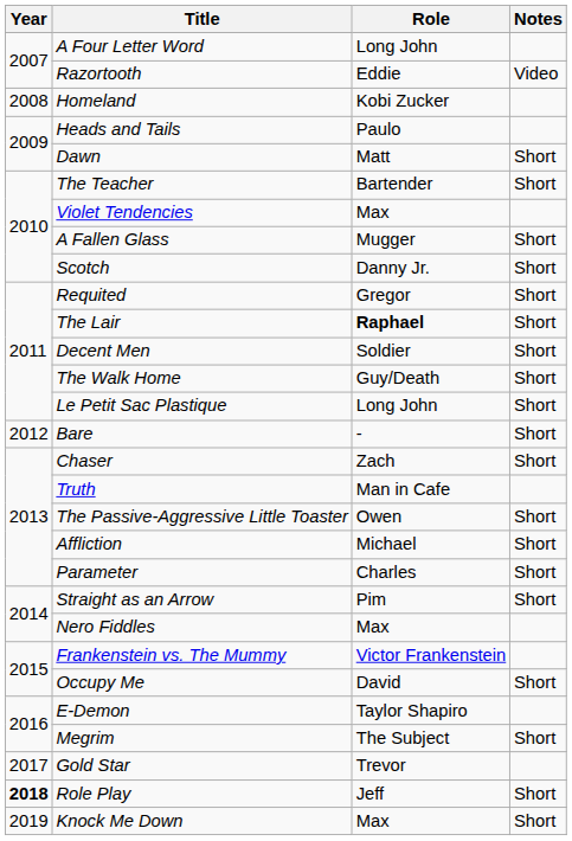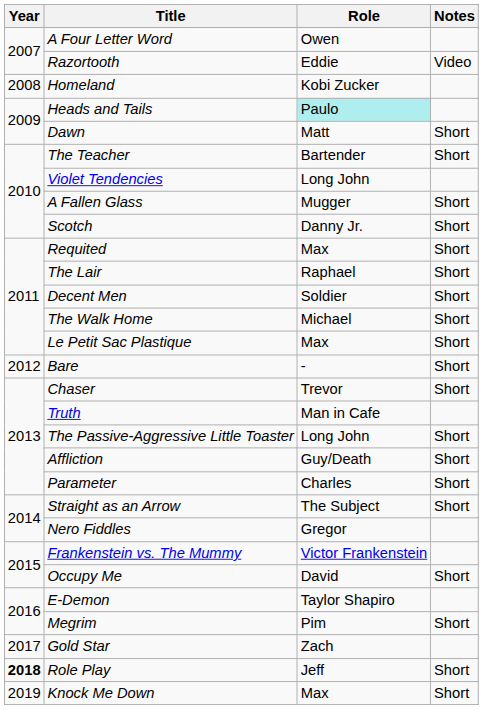 <table class="wikitable plainrowheaders sortable" style="margin-right: 0;">
 <tr>
 <th>Year</th>
 <th>Title</th>
 <th>Role</th>
 <th>Notes</th>
 </tr>
 <tr>
 <td rowspan=2>2007</td>
 <td><em>A Four Letter Word</em></td>
-<td>Long John</td>
+<td>Owen</td>
 <td></td>
 </tr>
 <tr>
 <td><em>Razortooth</em></td>
 <td>Eddie</td>
 <td>Video</td>
 </tr>
 <tr>
 <td>2008</td>
 <td><em>Homeland</em></td>
 <td>Kobi Zucker</td>
 <td></td>
 </tr>
 <tr>
 <td rowspan=2>2009</td>
 <td><em>Heads and Tails</em></td>
-<td>Paulo</td>
+<td style="background: paleturquoise;">Paulo</td>
 <td></td>
 </tr>
 <tr>
 <td><em>Dawn</em></td>
 <td>Matt</td>
 <td>Short</td>
 </tr>
 <tr>
 <td rowspan=4>2010</td>
 <td><em>The Teacher</em></td>
 <td>Bartender</td>
 <td>Short</td>
 </tr>
 <tr>
 <td><em><a href='#'>Violet Tendencies</a></em></td>
-<td>Max</td>
+<td>Long John</td>
 <td></td>
 </tr>
 <tr>
 <td><em>A Fallen Glass</em></td>
 <td>Mugger</td>
 <td>Short</td>
 </tr>
 <tr>
 <td><em>Scotch</em></td>
 <td>Danny Jr.</td>
 <td>Short</td>
 </tr>
 <tr>
 <td rowspan=5>2011</td>
 <td><em>Requited</em></td>
-<td>Gregor</td>
+<td>Max</td>
 <td>Short</td>
 </tr>
 <tr>
 <td><em>The Lair</em></td>
-<td><strong>Raphael</strong></td>
+<td>Raphael</td>
 <td>Short</td>
 </tr>
 <tr>
 <td><em>Decent Men</em></td>
 <td>Soldier</td>
 <td>Short</td>
 </tr>
 <tr>
 <td><em>The Walk Home</em></td>
-<td>Guy/Death</td>
+<td>Michael</td>
 <td>Short</td>
 </tr>
 <tr>
 <td><em>Le Petit Sac Plastique</em></td>
-<td>Long John</td>
+<td>Max</td>
 <td>Short</td>
 </tr>
 <tr>
 <td>2012</td>
 <td><em>Bare</em></td>
 <td>-</td>
 <td>Short</td>
 </tr>
 <tr>
 <td rowspan=5>2013</td>
 <td><em>Chaser</em></td>
-<td>Zach</td>
+<td>Trevor</td>
 <td>Short</td>
 </tr>
 <tr>
 <td><em><a href='#'>Truth</a></em></td>
 <td>Man in Cafe</td>
 <td></td>
 </tr>
 <tr>
 <td><em>The Passive-Aggressive Little Toaster</em></td>
-<td>Owen</td>
+<td>Long John</td>
 <td>Short</td>
 </tr>
 <tr>
 <td><em>Affliction</em></td>
-<td>Michael</td>
+<td>Guy/Death</td>
 <td>Short</td>
 </tr>
 <tr>
 <td><em>Parameter</em></td>
 <td>Charles</td>
 <td>Short</td>
 </tr>
 <tr>
 <td rowspan=2>2014</td>
 <td><em>Straight as an Arrow</em></td>
-<td>Pim</td>
+<td>The Subject</td>
 <td>Short</td>
 </tr>
 <tr>
 <td><em>Nero Fiddles</em></td>
-<td>Max</td>
+<td>Gregor</td>
 <td></td>
 </tr>
 <tr>
 <td rowspan=2>2015</td>
 <td><em><a href='#'>Frankenstein vs. The Mummy</a></em></td>
 <td><a href='#'>Victor Frankenstein</a></td>
 <td></td>
 </tr>
 <tr>
 <td><em>Occupy Me</em></td>
 <td>David</td>
 <td>Short</td>
 </tr>
 <tr>
 <td rowspan=2>2016</td>
 <td><em>E-Demon</em></td>
 <td>Taylor Shapiro</td>
 <td></td>
 </tr>
 <tr>
 <td><em>Megrim</em></td>
-<td>The Subject</td>
+<td>Pim</td>
 <td>Short</td>
 </tr>
 <tr>
 <td>2017</td>
 <td><em>Gold Star</em></td>
-<td>Trevor</td>
+<td>Zach</td>
 <td></td>
 </tr>
 <tr>
 <td><strong>2018</strong></td>
 <td><em>Role Play</em></td>
 <td>Jeff</td>
 <td>Short</td>
 </tr>
 <tr>
 <td>2019</td>
 <td><em>Knock Me Down</em></td>
 <td>Max</td>
 <td>Short</td>
 </tr>
 </table>
